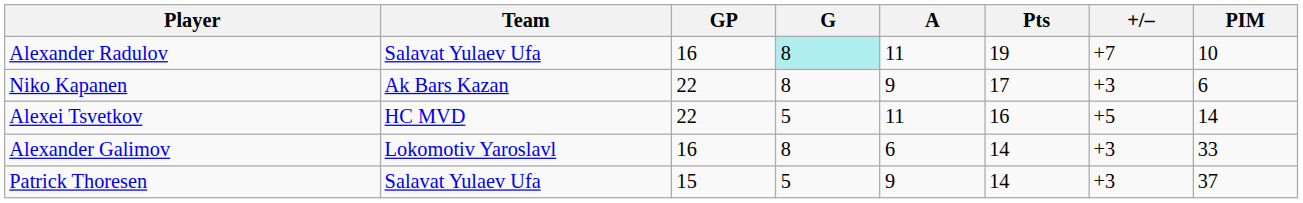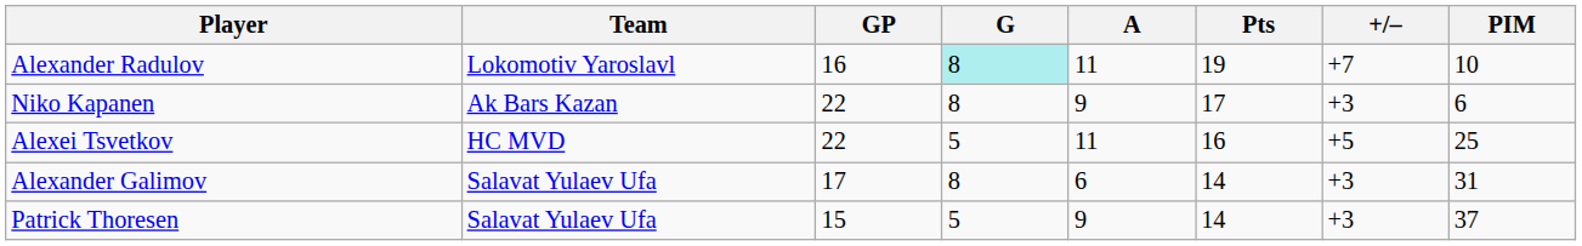 <table class="wikitable sortable">
 <tr>
 <th bgcolor="#DDDDFF" width="18%">Player</th>
 <th bgcolor="#DDDDFF" width="14%">Team</th>
 <th bgcolor="#DDDDFF" width="5%">GP</th>
 <th bgcolor="#DDDDFF" width="5%">G</th>
 <th bgcolor="#DDDDFF" width="5%">A</th>
 <th bgcolor="#DDDDFF" width="5%">Pts</th>
 <th bgcolor="#DDDDFF" width="5%">+/–</th>
 <th bgcolor="#DDDDFF" width="5%">PIM</th>
 </tr>
 <tr>
 <td> <a href='#'>Alexander Radulov</a></td>
-<td align=left><a href='#'>Salavat Yulaev Ufa</a></td>
+<td align=left><a href='#'>Lokomotiv Yaroslavl</a></td>
 <td>16</td>
 <td style="background: paleturquoise;">8</td>
 <td>11</td>
 <td>19</td>
 <td>+7</td>
 <td>10</td>
 </tr>
 <tr>
 <td> <a href='#'>Niko Kapanen</a></td>
 <td align=left><a href='#'>Ak Bars Kazan</a></td>
 <td>22</td>
 <td>8</td>
 <td>9</td>
 <td>17</td>
 <td>+3</td>
 <td>6</td>
 </tr>
 <tr>
 <td> <a href='#'>Alexei Tsvetkov</a></td>
 <td align=left><a href='#'>HC MVD</a></td>
 <td>22</td>
 <td>5</td>
 <td>11</td>
 <td>16</td>
 <td>+5</td>
-<td>14</td>
+<td>25</td>
 </tr>
 <tr>
 <td> <a href='#'>Alexander Galimov</a></td>
-<td align=left><a href='#'>Lokomotiv Yaroslavl</a></td>
-<td>16</td>
+<td align=left><a href='#'>Salavat Yulaev Ufa</a></td>
+<td>17</td>
 <td>8</td>
 <td>6</td>
 <td>14</td>
 <td>+3</td>
-<td>33</td>
+<td>31</td>
 </tr>
 <tr>
 <td> <a href='#'>Patrick Thoresen</a></td>
 <td align=left><a href='#'>Salavat Yulaev Ufa</a></td>
 <td>15</td>
 <td>5</td>
 <td>9</td>
 <td>14</td>
 <td>+3</td>
 <td>37</td>
 </tr>
 </table>
